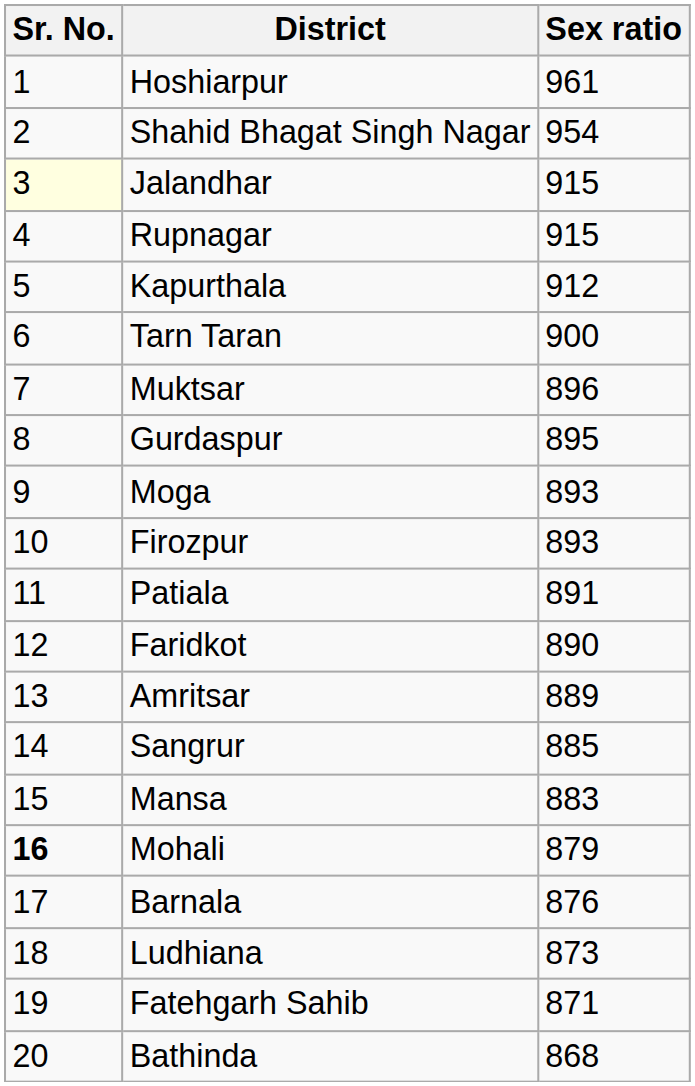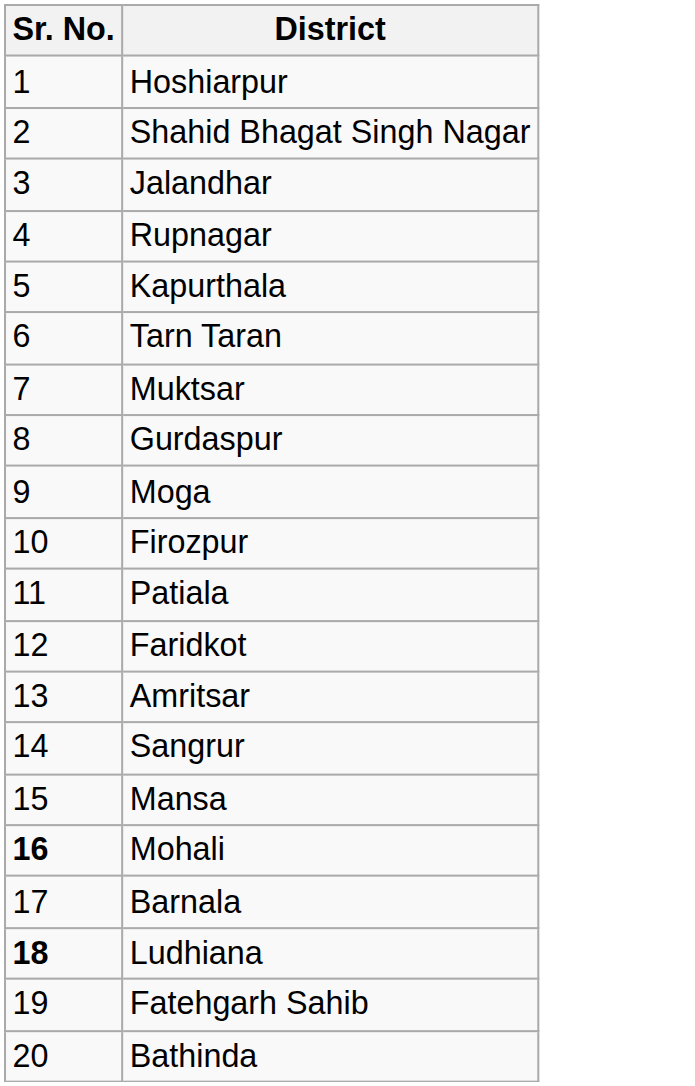 <table class="wikitable sortable">
 <tr>
 <th>Sr. No.</th>
 <th>District</th>
-<th>Sex ratio</th>
 </tr>
 <tr>
 <td>1</td>
 <td>Hoshiarpur</td>
-<td>961</td>
 </tr>
 <tr>
 <td>2</td>
 <td>Shahid Bhagat Singh Nagar</td>
-<td>954</td>
 </tr>
 <tr>
-<td style="background: lightyellow;">3</td>
+<td>3</td>
 <td>Jalandhar</td>
-<td>915</td>
 </tr>
 <tr>
 <td>4</td>
 <td>Rupnagar</td>
-<td>915</td>
 </tr>
 <tr>
 <td>5</td>
 <td>Kapurthala</td>
-<td>912</td>
 </tr>
 <tr>
 <td>6</td>
 <td>Tarn Taran</td>
-<td>900</td>
 </tr>
 <tr>
 <td>7</td>
 <td>Muktsar</td>
-<td>896</td>
 </tr>
 <tr>
 <td>8</td>
 <td>Gurdaspur</td>
-<td>895</td>
 </tr>
 <tr>
 <td>9</td>
 <td>Moga</td>
-<td>893</td>
 </tr>
 <tr>
 <td>10</td>
 <td>Firozpur</td>
-<td>893</td>
 </tr>
 <tr>
 <td>11</td>
 <td>Patiala</td>
-<td>891</td>
 </tr>
 <tr>
 <td>12</td>
 <td>Faridkot</td>
-<td>890</td>
 </tr>
 <tr>
 <td>13</td>
 <td>Amritsar</td>
-<td>889</td>
 </tr>
 <tr>
 <td>14</td>
 <td>Sangrur</td>
-<td>885</td>
 </tr>
 <tr>
 <td>15</td>
 <td>Mansa</td>
-<td>883</td>
 </tr>
 <tr>
 <td><strong>16</strong></td>
 <td>Mohali</td>
-<td>879</td>
 </tr>
 <tr>
 <td>17</td>
 <td>Barnala</td>
-<td>876</td>
 </tr>
 <tr>
-<td>18</td>
+<td><strong>18</strong></td>
 <td>Ludhiana</td>
-<td>873</td>
 </tr>
 <tr>
 <td>19</td>
 <td>Fatehgarh Sahib</td>
-<td>871</td>
 </tr>
 <tr>
 <td>20</td>
 <td>Bathinda</td>
-<td>868</td>
 </tr>
 </table>
